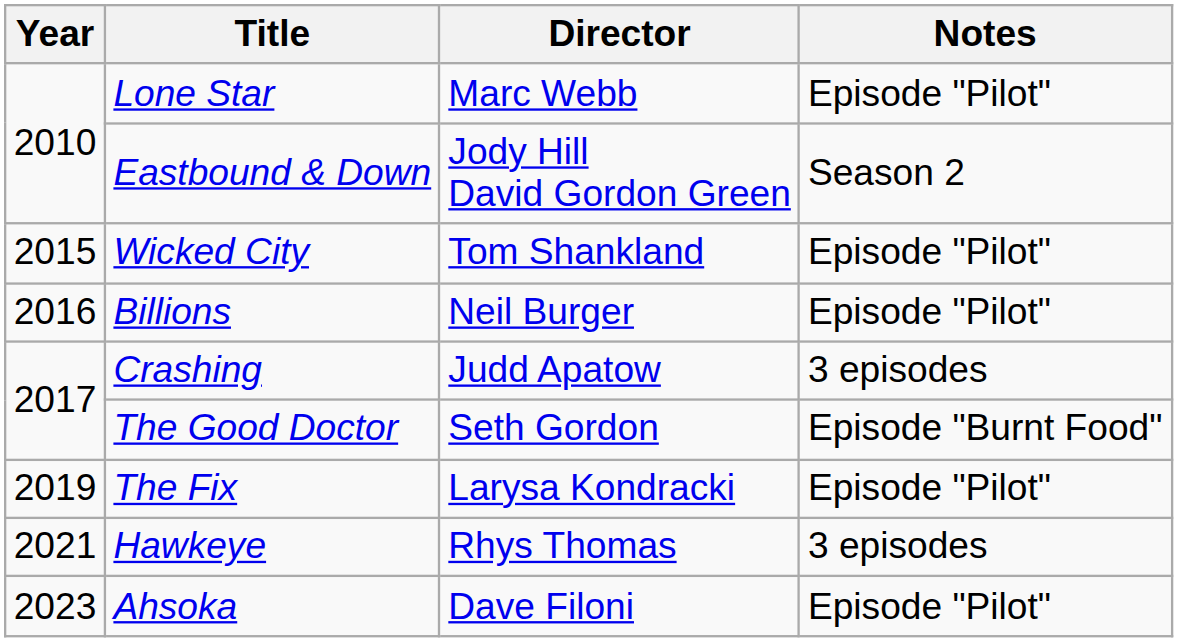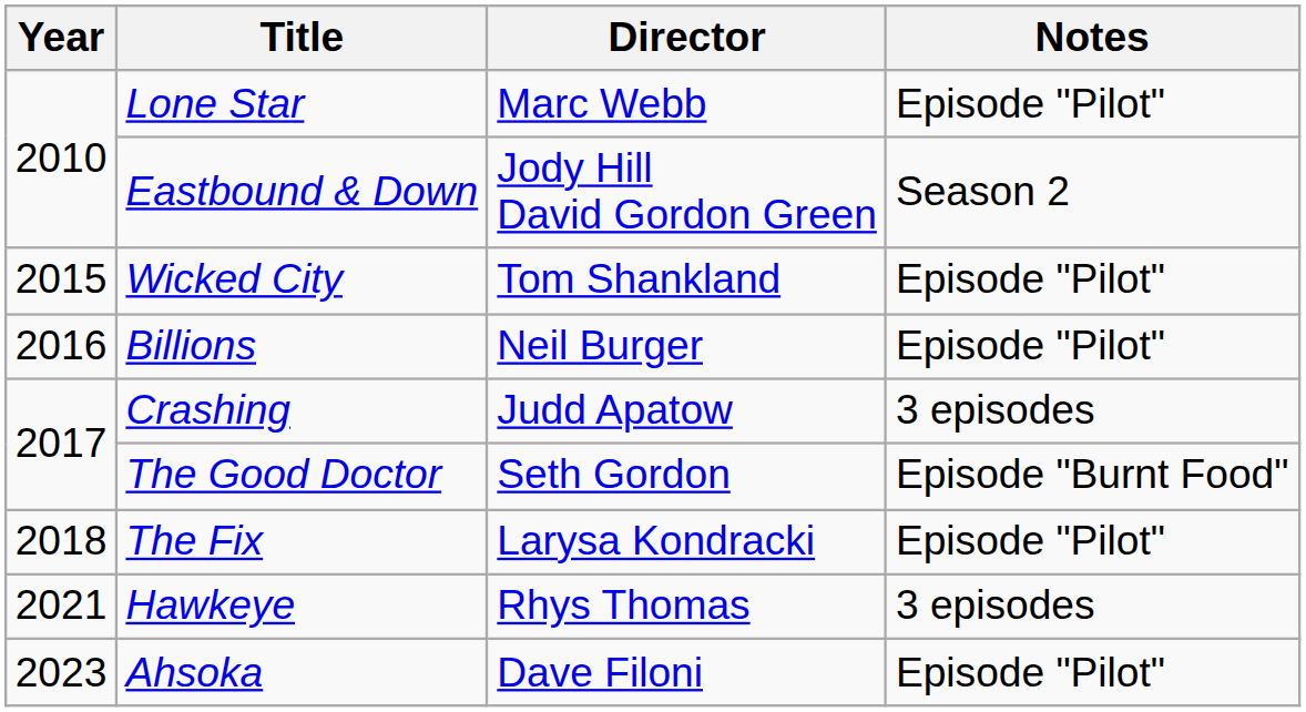 <table class="wikitable plainrowheaders">
 <tr>
 <th>Year</th>
 <th>Title</th>
 <th>Director</th>
 <th>Notes</th>
 </tr>
 <tr>
 <td rowspan=2>2010</td>
 <td><em><a href='#'>Lone Star</a></em></td>
 <td><a href='#'>Marc Webb</a></td>
 <td>Episode "Pilot"</td>
 </tr>
 <tr>
 <td><em><a href='#'>Eastbound & Down</a></em></td>
 <td><a href='#'>Jody Hill</a><br><a href='#'>David Gordon Green</a></td>
 <td>Season 2</td>
 </tr>
 <tr>
 <td>2015</td>
 <td><em><a href='#'>Wicked City</a></em></td>
 <td><a href='#'>Tom Shankland</a></td>
 <td>Episode "Pilot"</td>
 </tr>
 <tr>
 <td>2016</td>
 <td><em><a href='#'>Billions</a></em></td>
 <td><a href='#'>Neil Burger</a></td>
 <td>Episode "Pilot"</td>
 </tr>
 <tr>
 <td rowspan=2>2017</td>
 <td><em><a href='#'>Crashing</a></em></td>
 <td><a href='#'>Judd Apatow</a></td>
 <td>3 episodes</td>
 </tr>
 <tr>
 <td><em><a href='#'>The Good Doctor</a></em></td>
 <td><a href='#'>Seth Gordon</a></td>
 <td>Episode "Burnt Food"</td>
 </tr>
 <tr>
-<td>2019</td>
+<td>2018</td>
 <td><em><a href='#'>The Fix</a></em></td>
 <td><a href='#'>Larysa Kondracki</a></td>
 <td>Episode "Pilot"</td>
 </tr>
 <tr>
 <td>2021</td>
 <td><em><a href='#'>Hawkeye</a></em></td>
 <td><a href='#'>Rhys Thomas</a></td>
 <td>3 episodes</td>
 </tr>
 <tr>
 <td>2023</td>
 <td><em><a href='#'>Ahsoka</a></em></td>
 <td><a href='#'>Dave Filoni</a></td>
 <td>Episode "Pilot"</td>
 </tr>
 </table>
